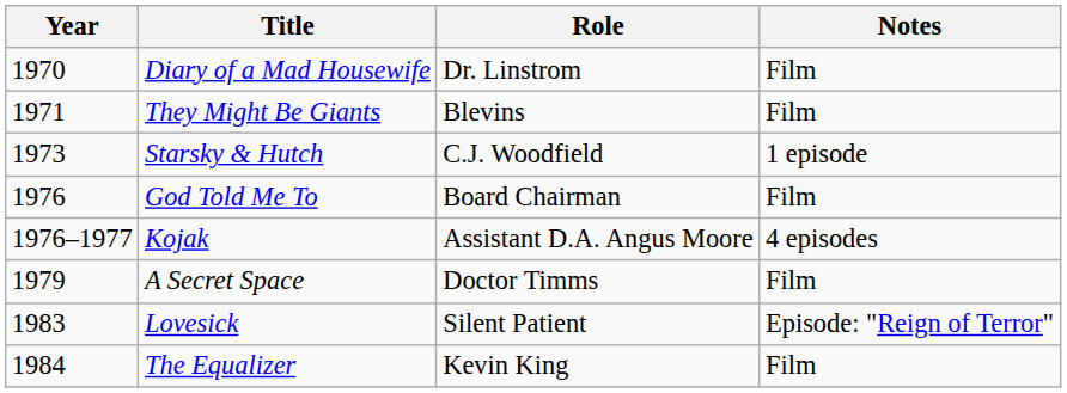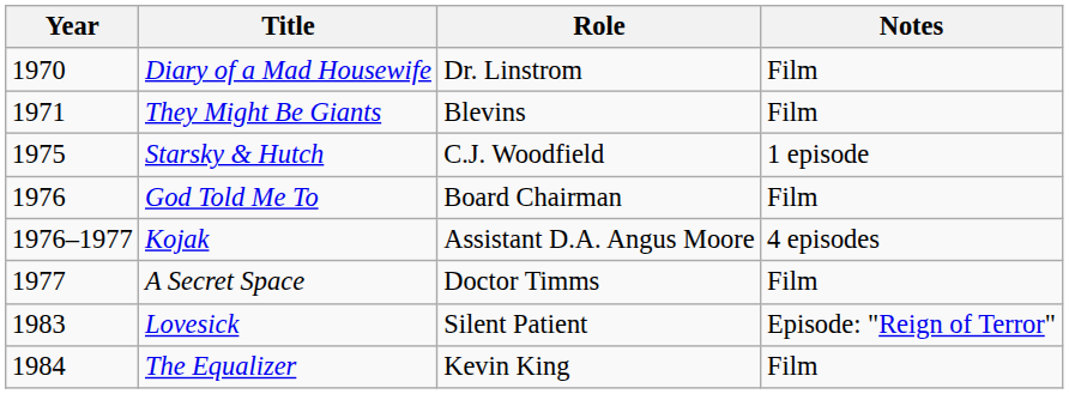 <table class="wikitable sortable">
 <tr>
 <th>Year</th>
 <th>Title</th>
 <th>Role</th>
 <th>Notes</th>
 </tr>
 <tr>
 <td>1970</td>
 <td><em><a href='#'>Diary of a Mad Housewife</a></em></td>
 <td>Dr. Linstrom</td>
 <td>Film</td>
 </tr>
 <tr>
 <td>1971</td>
 <td><em><a href='#'>They Might Be Giants</a></em></td>
 <td>Blevins</td>
 <td>Film</td>
 </tr>
 <tr>
-<td>1973</td>
+<td>1975</td>
 <td><em><a href='#'>Starsky & Hutch</a></em></td>
 <td>C.J. Woodfield</td>
 <td>1 episode</td>
 </tr>
 <tr>
 <td>1976</td>
 <td><em><a href='#'>God Told Me To</a></em></td>
 <td>Board Chairman</td>
 <td>Film</td>
 </tr>
 <tr>
 <td>1976–1977</td>
 <td><em><a href='#'>Kojak</a></em></td>
 <td>Assistant D.A. Angus Moore</td>
 <td>4 episodes</td>
 </tr>
 <tr>
-<td>1979</td>
+<td>1977</td>
 <td><em>A Secret Space</em></td>
 <td>Doctor Timms</td>
 <td>Film</td>
 </tr>
 <tr>
 <td>1983</td>
 <td><em><a href='#'>Lovesick</a></em></td>
 <td>Silent Patient</td>
 <td>Episode: "<a href='#'>Reign of Terror</a>"</td>
 </tr>
 <tr>
 <td>1984</td>
 <td><em><a href='#'>The Equalizer</a></em></td>
 <td>Kevin King</td>
 <td>Film</td>
 </tr>
 </table>
